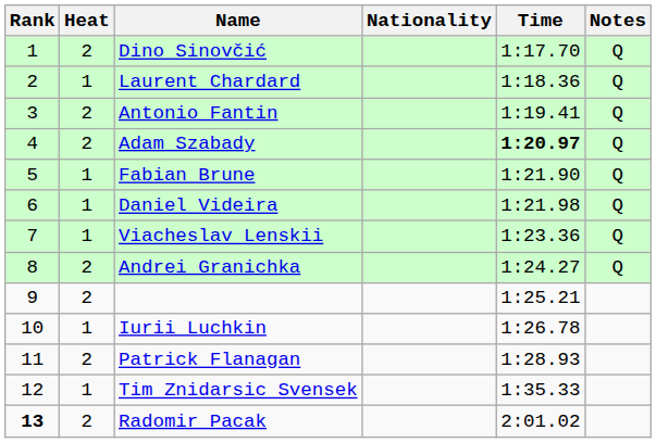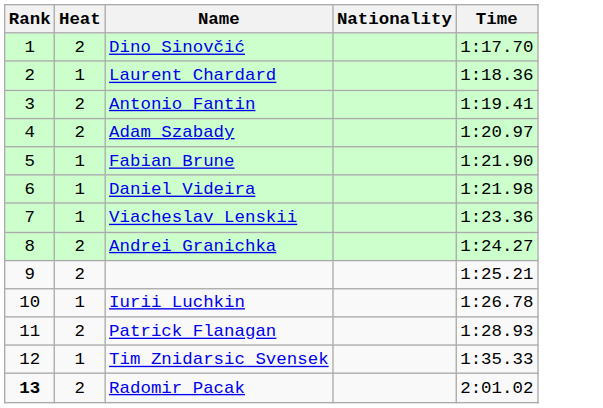 <table class="wikitable sortable" style="text-align:center">
 <tr>
 <th>Rank</th>
 <th>Heat</th>
 <th>Name</th>
 <th>Nationality</th>
 <th>Time</th>
-<th>Notes</th>
 </tr>
 <tr bgcolor=ccffcc>
 <td>1</td>
 <td>2</td>
 <td align=left><a href='#'>Dino Sinovčić</a></td>
 <td align=left></td>
 <td>1:17.70</td>
-<td>Q</td>
 </tr>
 <tr bgcolor=ccffcc>
 <td>2</td>
 <td>1</td>
 <td align=left><a href='#'>Laurent Chardard</a></td>
 <td align=left></td>
 <td>1:18.36</td>
-<td>Q</td>
 </tr>
 <tr bgcolor=ccffcc>
 <td>3</td>
 <td>2</td>
 <td align=left><a href='#'>Antonio Fantin</a></td>
 <td align=left></td>
 <td>1:19.41</td>
-<td>Q</td>
 </tr>
 <tr bgcolor=ccffcc>
 <td>4</td>
 <td>2</td>
 <td align=left><a href='#'>Adam Szabady</a></td>
 <td align=left></td>
-<td><strong>1:20.97</strong></td>
-<td>Q</td>
+<td>1:20.97</td>
 </tr>
 <tr bgcolor=ccffcc>
 <td>5</td>
 <td>1</td>
 <td align=left><a href='#'>Fabian Brune</a></td>
 <td align=left></td>
 <td>1:21.90</td>
-<td>Q</td>
 </tr>
 <tr bgcolor=ccffcc>
 <td>6</td>
 <td>1</td>
 <td align=left><a href='#'>Daniel Videira</a></td>
 <td align=left></td>
 <td>1:21.98</td>
-<td>Q</td>
 </tr>
 <tr bgcolor=ccffcc>
 <td>7</td>
 <td>1</td>
 <td align=left><a href='#'>Viacheslav Lenskii</a></td>
 <td align=left></td>
 <td>1:23.36</td>
-<td>Q</td>
 </tr>
 <tr bgcolor=ccffcc>
 <td>8</td>
 <td>2</td>
 <td align=left><a href='#'>Andrei Granichka</a></td>
 <td align=left></td>
 <td>1:24.27</td>
-<td>Q</td>
 </tr>
 <tr>
 <td>9</td>
 <td>2</td>
 <td align=left></td>
 <td align=left></td>
 <td>1:25.21</td>
-<td></td>
 </tr>
 <tr>
 <td>10</td>
 <td>1</td>
 <td align=left><a href='#'>Iurii Luchkin</a></td>
 <td align=left></td>
 <td>1:26.78</td>
-<td></td>
 </tr>
 <tr>
 <td>11</td>
 <td>2</td>
 <td align=left><a href='#'>Patrick Flanagan</a></td>
 <td align=left></td>
 <td>1:28.93</td>
-<td></td>
 </tr>
 <tr>
 <td>12</td>
 <td>1</td>
 <td align=left><a href='#'>Tim Znidarsic Svensek</a></td>
 <td align=left></td>
 <td>1:35.33</td>
-<td></td>
 </tr>
 <tr>
 <td><strong>13</strong></td>
 <td>2</td>
 <td align=left><a href='#'>Radomir Pacak</a></td>
 <td align=left></td>
 <td>2:01.02</td>
-<td></td>
 </tr>
 </table>
